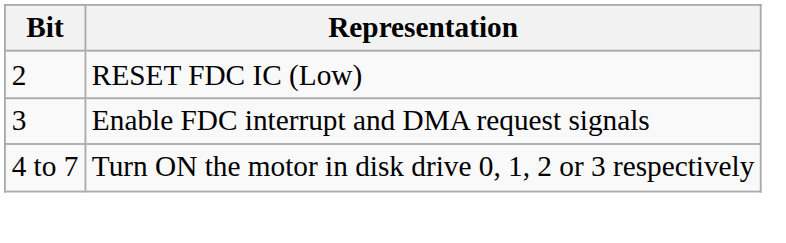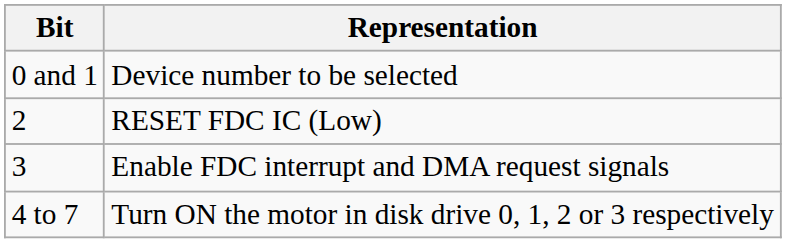 <table class="wikitable">
 <tr>
 <th>Bit</th>
 <th>Representation</th>
+</tr>
+<tr>
+<td>0 and 1</td>
+<td>Device number to be selected</td>
 </tr>
 <tr>
 <td>2</td>
 <td>RESET FDC IC (Low)</td>
 </tr>
 <tr>
 <td>3</td>
 <td>Enable FDC interrupt and DMA request signals</td>
 </tr>
 <tr>
 <td>4 to 7</td>
 <td>Turn ON the motor in disk drive 0, 1, 2 or 3 respectively</td>
 </tr>
 </table>
